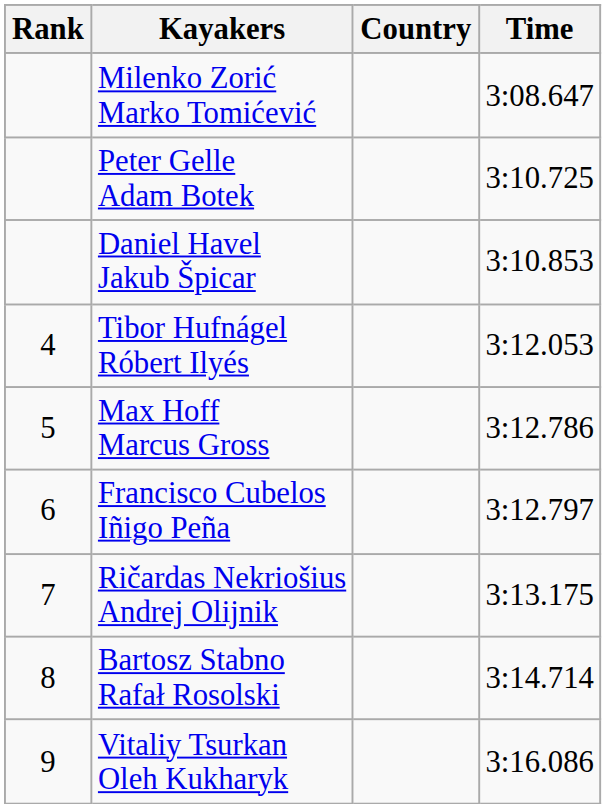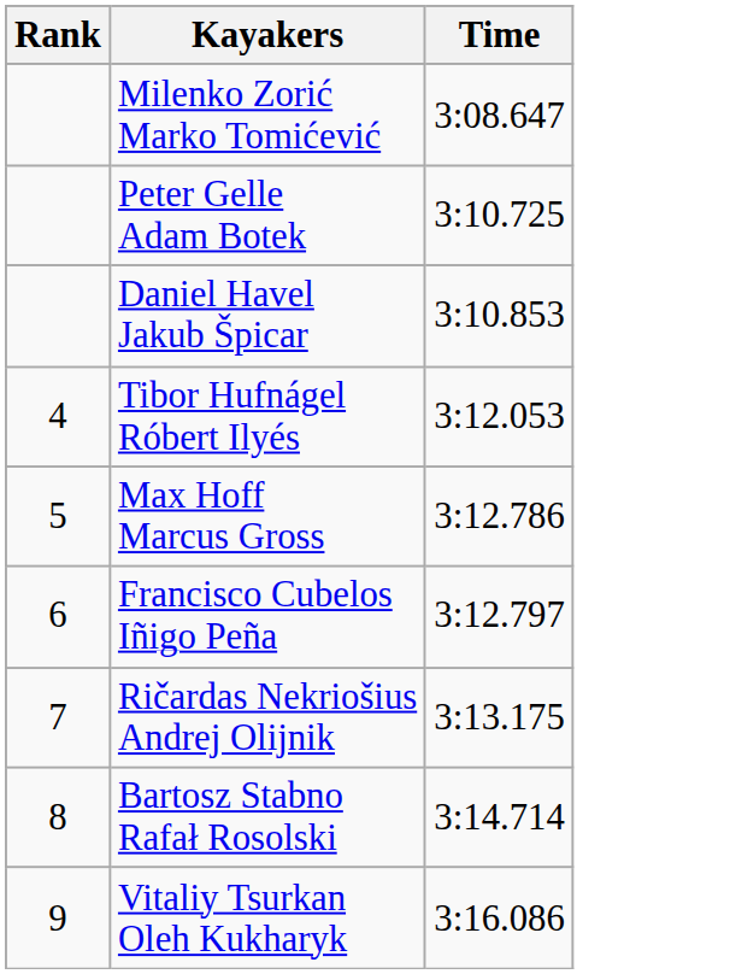 <table class="wikitable" style="text-align:center">
 <tr>
 <th>Rank</th>
 <th>Kayakers</th>
-<th>Country</th>
 <th>Time</th>
 </tr>
 <tr>
 <td></td>
 <td align="left"><a href='#'>Milenko Zorić</a><br><a href='#'>Marko Tomićević</a></td>
-<td align="left"></td>
 <td>3:08.647</td>
 </tr>
 <tr>
 <td></td>
 <td align="left"><a href='#'>Peter Gelle</a><br><a href='#'>Adam Botek</a></td>
-<td align="left"></td>
 <td>3:10.725</td>
 </tr>
 <tr>
 <td></td>
 <td align="left"><a href='#'>Daniel Havel</a><br><a href='#'>Jakub Špicar</a></td>
-<td align="left"></td>
 <td>3:10.853</td>
 </tr>
 <tr>
 <td>4</td>
 <td align="left"><a href='#'>Tibor Hufnágel</a><br><a href='#'>Róbert Ilyés</a></td>
-<td align="left"></td>
 <td>3:12.053</td>
 </tr>
 <tr>
 <td>5</td>
 <td align="left"><a href='#'>Max Hoff</a><br><a href='#'>Marcus Gross</a></td>
-<td align="left"></td>
 <td>3:12.786</td>
 </tr>
 <tr>
 <td>6</td>
 <td align="left"><a href='#'>Francisco Cubelos</a><br><a href='#'>Iñigo Peña</a></td>
-<td align="left"></td>
 <td>3:12.797</td>
 </tr>
 <tr>
 <td>7</td>
 <td align="left"><a href='#'>Ričardas Nekriošius</a><br><a href='#'>Andrej Olijnik</a></td>
-<td align="left"></td>
 <td>3:13.175</td>
 </tr>
 <tr>
 <td>8</td>
 <td align="left"><a href='#'>Bartosz Stabno</a><br><a href='#'>Rafał Rosolski</a></td>
-<td align="left"></td>
 <td>3:14.714</td>
 </tr>
 <tr>
 <td>9</td>
 <td align="left"><a href='#'>Vitaliy Tsurkan</a><br><a href='#'>Oleh Kukharyk</a></td>
-<td align="left"></td>
 <td>3:16.086</td>
 </tr>
 </table>
